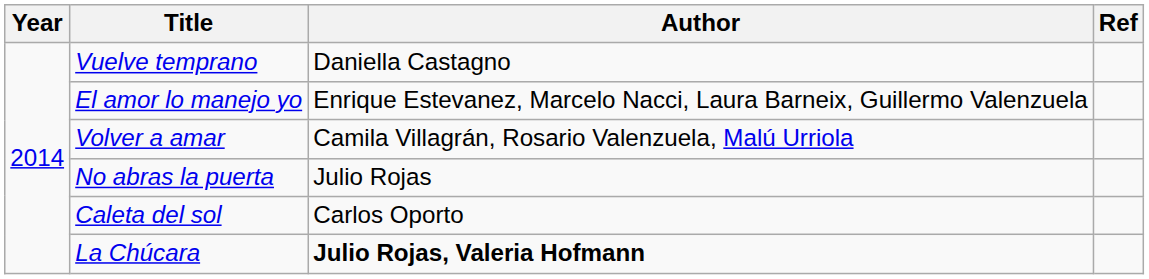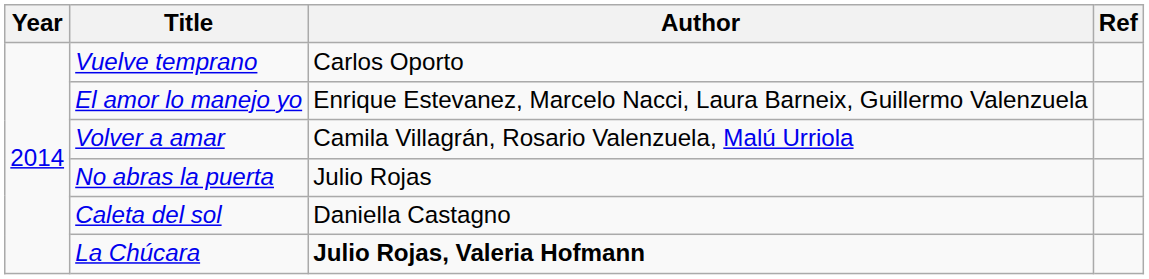 <table class="wikitable sortable">
 <tr>
 <th>Year</th>
 <th>Title</th>
 <th>Author</th>
 <th>Ref</th>
 </tr>
 <tr>
 <td rowspan="6"><a href='#'>2014</a></td>
 <td><em><a href='#'>Vuelve temprano</a></em></td>
-<td>Daniella Castagno</td>
+<td>Carlos Oporto</td>
 <td></td>
 </tr>
 <tr>
 <td><em><a href='#'>El amor lo manejo yo</a></em></td>
 <td>Enrique Estevanez, Marcelo Nacci, Laura Barneix, Guillermo Valenzuela</td>
 <td></td>
 </tr>
 <tr>
 <td><em><a href='#'>Volver a amar</a></em></td>
 <td>Camila Villagrán, Rosario Valenzuela, <a href='#'>Malú Urriola</a></td>
 <td></td>
 </tr>
 <tr>
 <td><em><a href='#'>No abras la puerta</a></em></td>
 <td>Julio Rojas</td>
 <td></td>
 </tr>
 <tr>
 <td><em><a href='#'>Caleta del sol</a></em></td>
-<td>Carlos Oporto</td>
+<td>Daniella Castagno</td>
 <td></td>
 </tr>
 <tr>
 <td><em><a href='#'>La Chúcara</a></em></td>
 <td><strong>Julio Rojas, Valeria Hofmann</strong></td>
 <td></td>
 </tr>
 </table>
